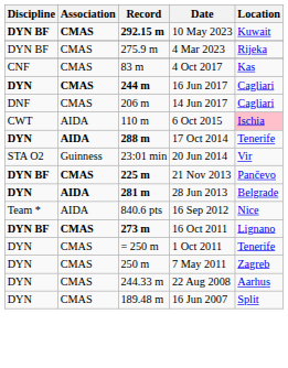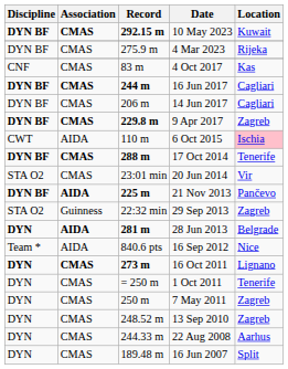 <table class="wikitable sortable">
 <tr>
 <th>Discipline</th>
 <th>Association</th>
 <th>Record</th>
 <th>Date</th>
 <th>Location</th>
 </tr>
 <tr>
 <td><strong>DYN BF</strong></td>
 <td><strong>CMAS</strong></td>
 <td><strong>292.15 m</strong></td>
 <td>10 May 2023</td>
 <td><a href='#'>Kuwait</a></td>
 </tr>
 <tr>
 </tr>
 <tr>
 <td>DYN BF</td>
 <td>CMAS</td>
 <td>275.9 m</td>
 <td>4 Mar 2023</td>
 <td><a href='#'>Rijeka</a></td>
 </tr>
 <tr>
 </tr>
 <tr>
 <td>CNF</td>
 <td>CMAS</td>
 <td>83 m</td>
 <td>4 Oct 2017</td>
 <td><a href='#'>Kas</a></td>
 </tr>
 <tr>
-<td><strong>DYN</strong></td>
+<td><strong>DYN BF</strong></td>
 <td><strong>CMAS</strong></td>
 <td><strong>244 m</strong></td>
 <td>16 Jun 2017</td>
 <td><a href='#'>Cagliari</a></td>
 </tr>
 <tr>
-<td>DNF</td>
+<td>DYN BF</td>
 <td>CMAS</td>
 <td>206 m</td>
 <td>14 Jun 2017</td>
 <td><a href='#'>Cagliari</a></td>
+</tr>
+<tr>
+<td><strong>DYN BF</strong></td>
+<td><strong>CMAS</strong></td>
+<td><strong>229.8 m</strong></td>
+<td>9 Apr 2017</td>
+<td><a href='#'>Zagreb</a></td>
 </tr>
 <tr>
 <td>CWT</td>
 <td>AIDA</td>
 <td>110 m</td>
 <td>6 Oct 2015</td>
 <td style="background: pink;"><a href='#'>Ischia</a></td>
 </tr>
 <tr>
-<td><strong>DYN</strong></td>
-<td><strong>AIDA</strong></td>
+<td><strong>DYN BF</strong></td>
+<td><strong>CMAS</strong></td>
 <td><strong>288 m</strong></td>
 <td>17 Oct 2014</td>
 <td><a href='#'>Tenerife</a></td>
 </tr>
 <tr>
 <td>STA O2</td>
-<td>Guinness</td>
+<td>CMAS</td>
 <td>23:01 min</td>
 <td>20 Jun 2014</td>
 <td><a href='#'>Vir</a></td>
 </tr>
 <tr>
 <td><strong>DYN BF</strong></td>
-<td><strong>CMAS</strong></td>
+<td><strong>AIDA</strong></td>
 <td><strong>225 m</strong></td>
 <td>21 Nov 2013</td>
 <td><a href='#'>Pančevo</a></td>
+</tr>
+<tr>
+<td>STA O2</td>
+<td>Guinness</td>
+<td>22:32 min</td>
+<td>29 Sep 2013</td>
+<td><a href='#'>Zagreb</a></td>
 </tr>
 <tr>
 <td><strong>DYN</strong></td>
 <td><strong>AIDA</strong></td>
 <td><strong>281 m</strong></td>
 <td>28 Jun 2013</td>
 <td><a href='#'>Belgrade</a></td>
 </tr>
 <tr>
 <td>Team *</td>
 <td>AIDA</td>
 <td>840.6 pts</td>
 <td>16 Sep 2012</td>
 <td><a href='#'>Nice</a></td>
 </tr>
 <tr>
-<td><strong>DYN BF</strong></td>
+<td><strong>DYN</strong></td>
 <td><strong>CMAS</strong></td>
 <td><strong>273 m</strong></td>
 <td>16 Oct 2011</td>
 <td><a href='#'>Lignano</a></td>
 </tr>
 <tr>
 <td>DYN</td>
 <td>CMAS</td>
 <td>= 250 m</td>
 <td>1 Oct 2011</td>
 <td><a href='#'>Tenerife</a></td>
 </tr>
 <tr>
 <td>DYN</td>
 <td>CMAS</td>
 <td>250 m</td>
 <td>7 May 2011</td>
 <td><a href='#'>Zagreb</a></td>
 </tr>
 <tr>
 <td>DYN</td>
 <td>CMAS</td>
+<td>248.52 m</td>
+<td>13 Sep 2010</td>
+<td><a href='#'>Zagreb</a></td>
+</tr>
+<tr>
+<td>DYN</td>
+<td>CMAS</td>
 <td>244.33 m</td>
 <td>22 Aug 2008</td>
 <td><a href='#'>Aarhus</a></td>
 </tr>
 <tr>
 <td>DYN</td>
 <td>CMAS</td>
 <td>189.48 m</td>
 <td>16 Jun 2007</td>
 <td><a href='#'>Split</a></td>
 </tr>
 </table>
